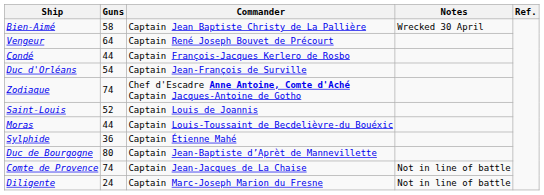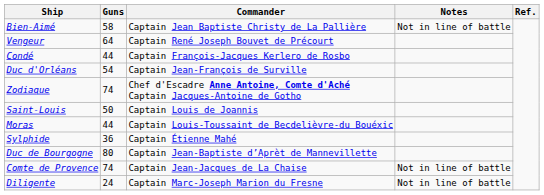 <table class="wikitable">
 <tr>
 <th>Ship</th>
 <th>Guns</th>
 <th>Commander</th>
 <th>Notes</th>
 <th>Ref.</th>
 </tr>
 <tr>
 <td><a href='#'><em>Bien-Aimé</em></a></td>
 <td>58</td>
 <td>Captain <a href='#'>Jean Baptiste Christy de La Pallière</a></td>
-<td>Wrecked 30 April</td>
+<td>Not in line of battle</td>
 <td rowspan=11></td>
 </tr>
 <tr>
 <td><a href='#'><em>Vengeur</em></a></td>
 <td>64</td>
 <td>Captain <a href='#'>René Joseph Bouvet de Précourt</a></td>
 <td></td>
 </tr>
 <tr>
 <td><a href='#'><em>Condé</em></a></td>
 <td>44</td>
 <td>Captain <a href='#'>François-Jacques Kerlero de Rosbo</a></td>
 <td></td>
 </tr>
 <tr>
 <td><a href='#'><em>Duc d'Orléans</em></a></td>
 <td>54</td>
 <td>Captain <a href='#'>Jean-François de Surville</a></td>
 <td></td>
 </tr>
 <tr>
 <td><a href='#'><em>Zodiaque</em></a></td>
 <td>74</td>
 <td>Chef d'Escadre <strong><a href='#'>Anne Antoine, Comte d'Aché</a></strong><br>Captain <a href='#'>Jacques-Antoine de Gotho</a></td>
 <td></td>
 </tr>
 <tr>
 <td><a href='#'><em>Saint-Louis</em></a></td>
-<td>52</td>
+<td>50</td>
 <td>Captain <a href='#'>Louis de Joannis</a></td>
 <td></td>
 </tr>
 <tr>
 <td><a href='#'><em>Moras</em></a></td>
 <td>44</td>
 <td>Captain <a href='#'>Louis-Toussaint de Becdelièvre-du Bouéxic</a></td>
 <td></td>
 </tr>
 <tr>
 <td><a href='#'><em>Sylphide</em></a></td>
 <td>36</td>
 <td>Captain <a href='#'>Étienne Mahé</a></td>
 <td></td>
 </tr>
 <tr>
 <td><a href='#'><em>Duc de Bourgogne</em></a></td>
 <td>80</td>
 <td>Captain <a href='#'>Jean-Baptiste d’Aprèt de Mannevillette</a></td>
 <td></td>
 </tr>
 <tr>
 <td><a href='#'><em>Comte de Provence</em></a></td>
 <td>74</td>
 <td>Captain <a href='#'>Jean-Jacques de La Chaise</a></td>
 <td>Not in line of battle</td>
 </tr>
 <tr>
 <td><a href='#'><em>Diligente</em></a></td>
 <td>24</td>
 <td>Captain <a href='#'>Marc-Joseph Marion du Fresne</a></td>
 <td>Not in line of battle</td>
 </tr>
 </table>
